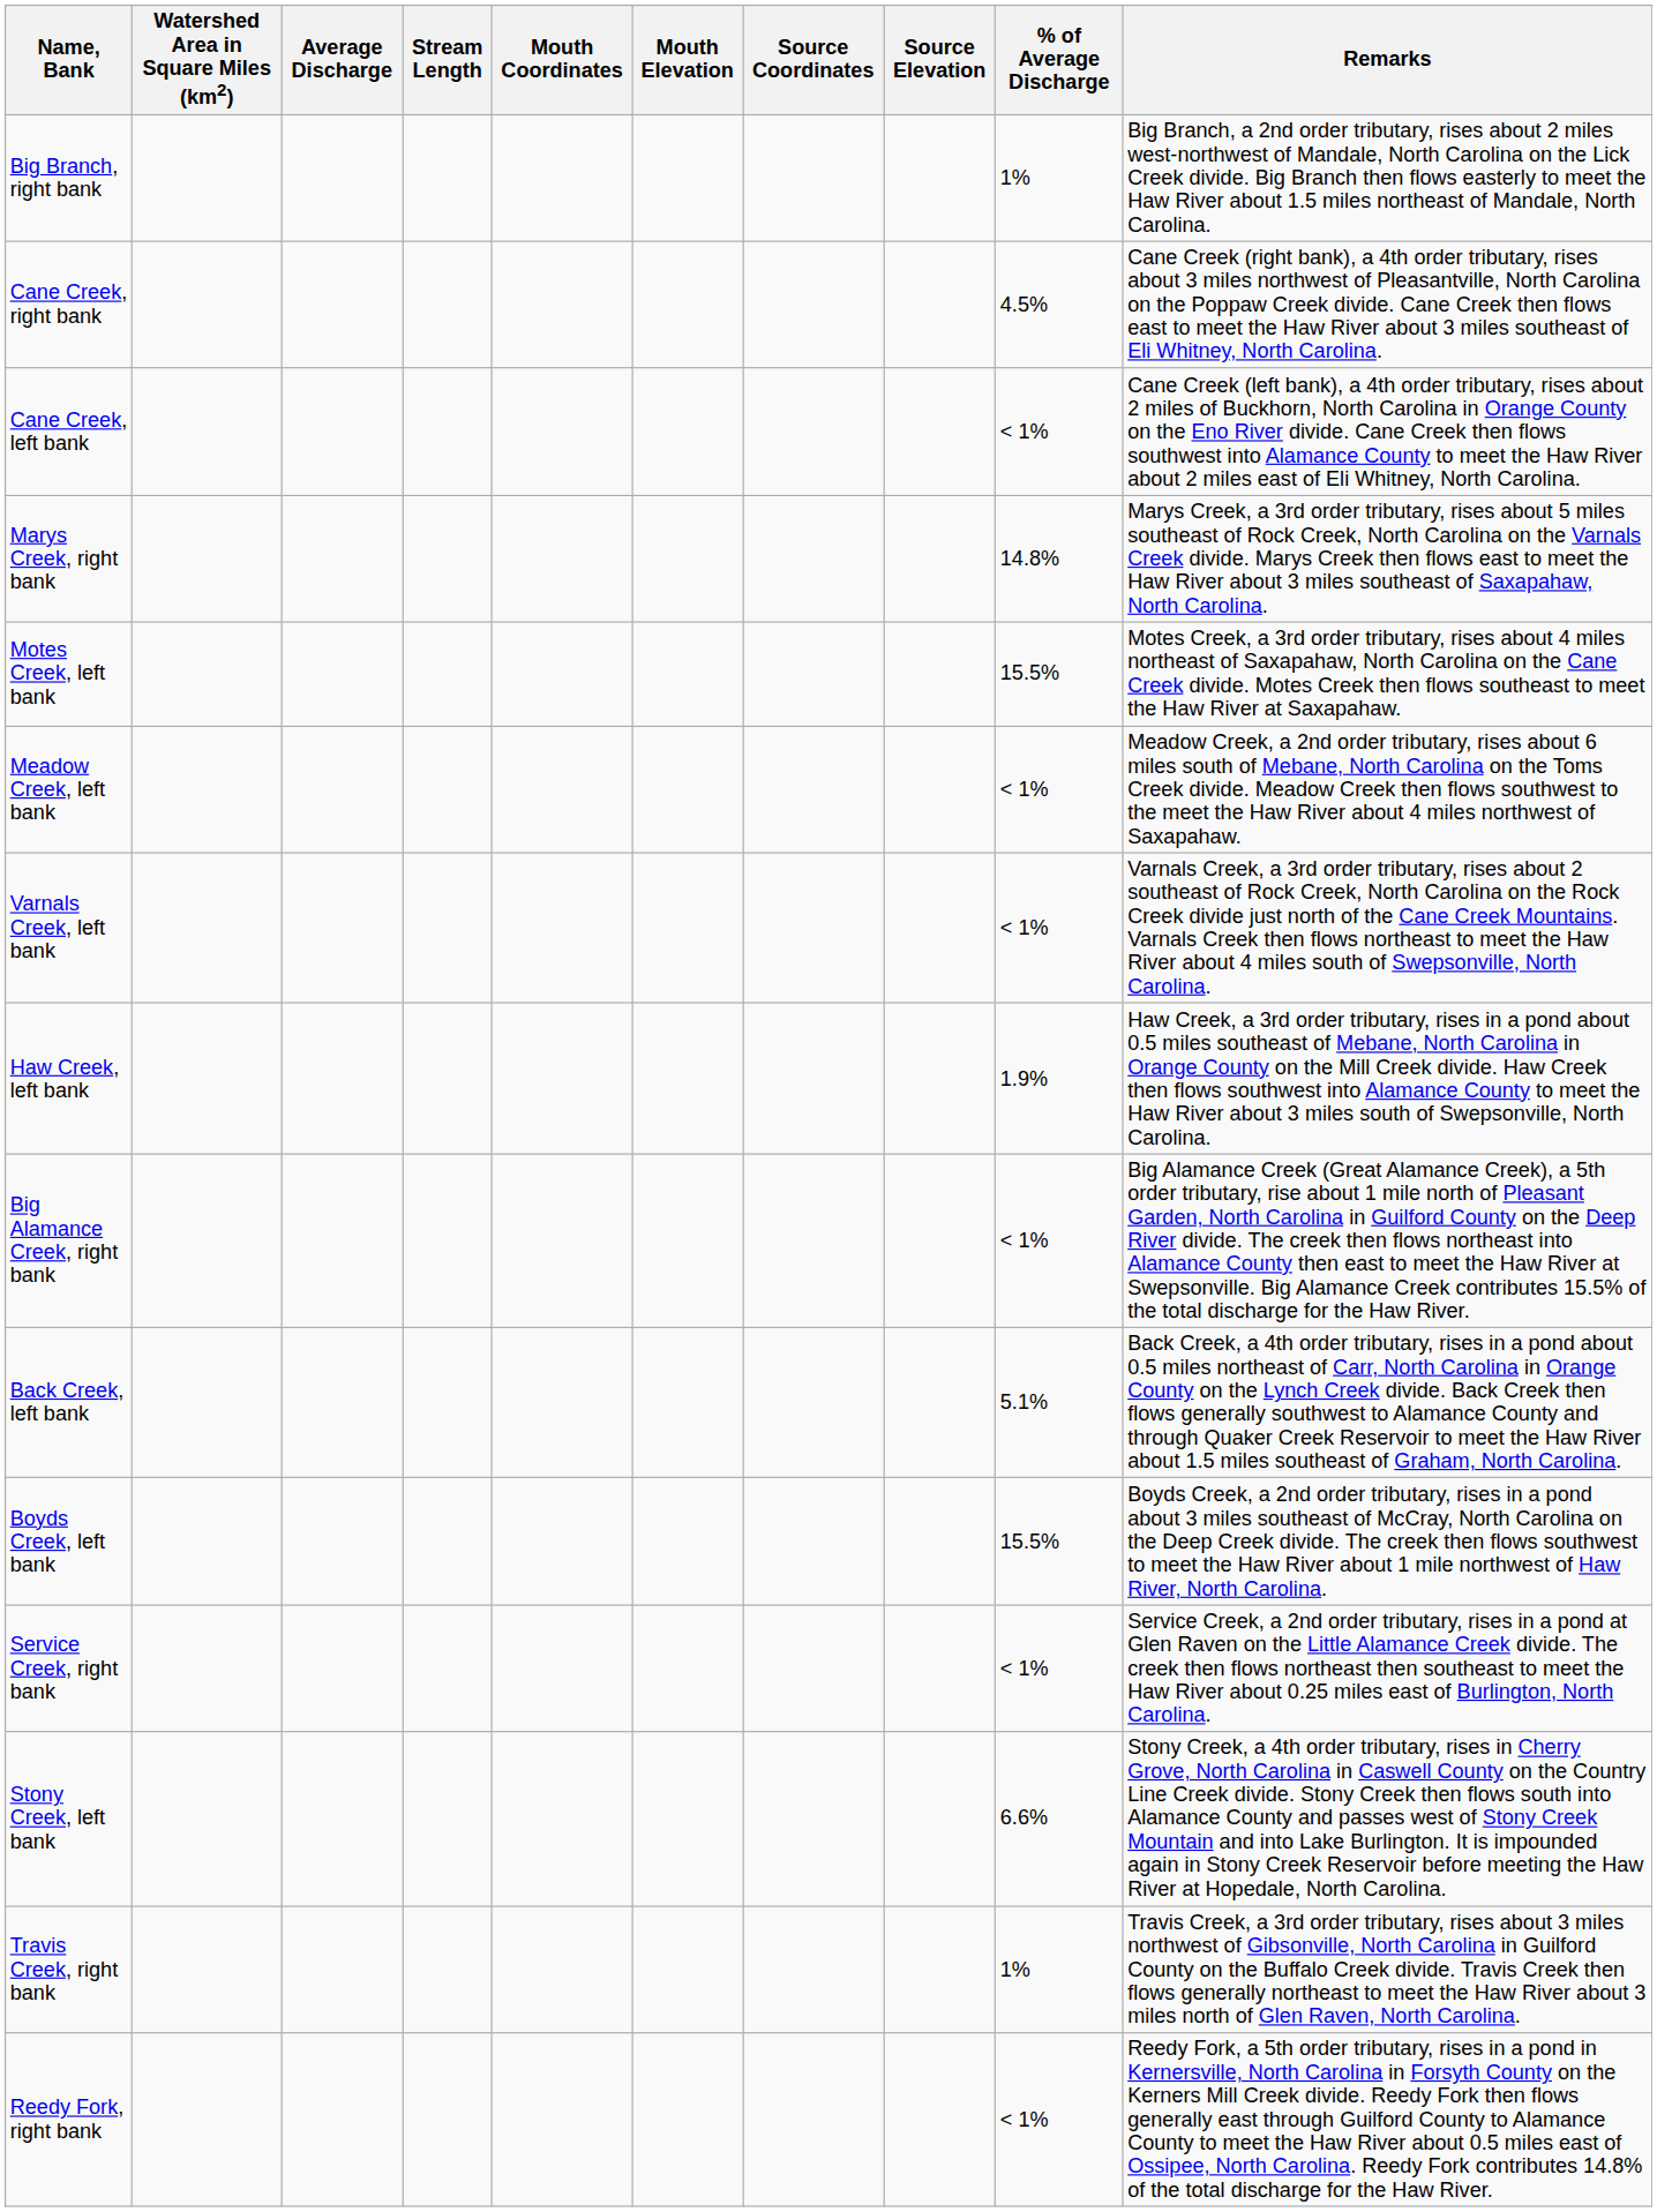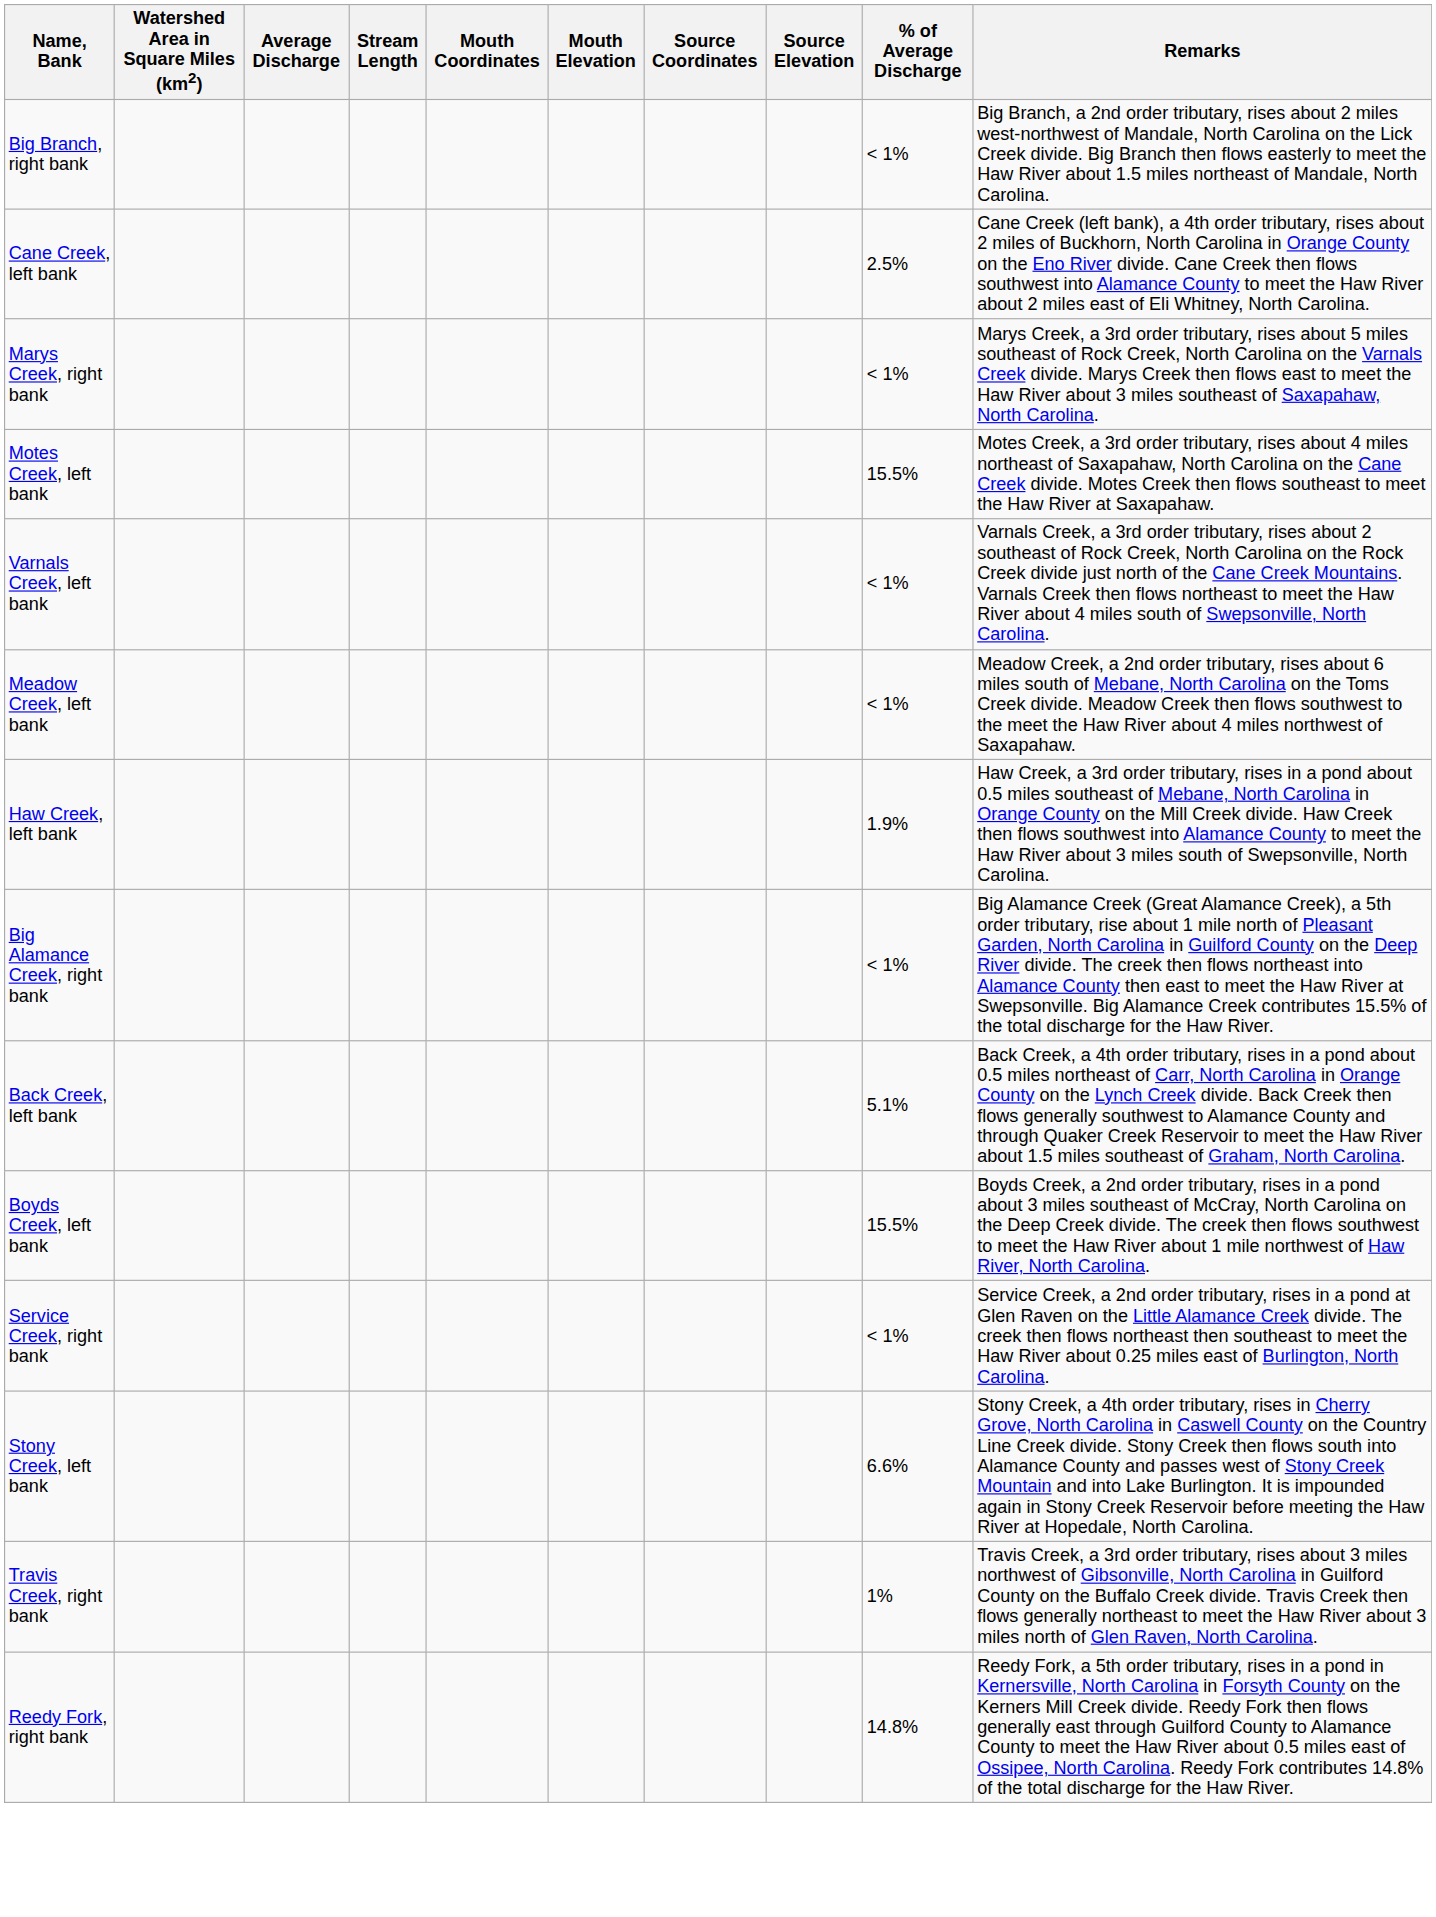 <table role="presentation" class="wikitable mw-collapsible mw-collapsed" style="margin:auto;">
 <tr>
 <th>Name, Bank</th>
 <th>Watershed Area in Square Miles (km<sup>2</sup>)</th>
 <th>Average Discharge</th>
 <th>Stream Length</th>
 <th>Mouth Coordinates</th>
 <th>Mouth Elevation</th>
 <th>Source Coordinates</th>
 <th>Source Elevation</th>
 <th>% of Average Discharge</th>
 <th>Remarks</th>
 </tr>
 <tr>
 <td><a href='#'>Big Branch</a>, right bank</td>
 <td></td>
 <td></td>
 <td></td>
 <td></td>
 <td></td>
 <td></td>
 <td></td>
-<td>1%</td>
+<td>< 1%</td>
 <td>Big Branch, a 2nd order tributary, rises about 2 miles west-northwest of Mandale, North Carolina on the Lick Creek divide.  Big Branch then flows easterly to meet the Haw River about 1.5 miles northeast of Mandale, North Carolina.</td>
-</tr>
-<tr>
-<td><a href='#'>Cane Creek</a>, right bank</td>
-<td></td>
-<td></td>
-<td></td>
-<td></td>
-<td></td>
-<td></td>
-<td></td>
-<td>4.5%</td>
-<td>Cane Creek (right bank), a 4th order tributary, rises about 3 miles northwest of Pleasantville, North Carolina on the Poppaw Creek divide.  Cane Creek then flows east to meet the Haw River about 3 miles southeast of <a href='#'>Eli Whitney, North Carolina</a>.</td>
 </tr>
 <tr>
 <td><a href='#'>Cane Creek</a>, left bank</td>
 <td></td>
 <td></td>
 <td></td>
 <td></td>
 <td></td>
 <td></td>
 <td></td>
-<td>< 1%</td>
+<td>2.5%</td>
 <td>Cane Creek (left bank), a 4th order tributary, rises about 2 miles of Buckhorn, North Carolina in <a href='#'>Orange County</a> on the <a href='#'>Eno River</a> divide.  Cane Creek then flows southwest into <a href='#'>Alamance County</a> to meet the Haw River about 2 miles east of Eli Whitney, North Carolina.</td>
 </tr>
 <tr>
 <td><a href='#'>Marys Creek</a>, right bank</td>
 <td></td>
 <td></td>
 <td></td>
 <td></td>
 <td></td>
 <td></td>
 <td></td>
-<td>14.8%</td>
+<td>< 1%</td>
 <td>Marys Creek, a 3rd order tributary, rises about 5 miles southeast of Rock Creek, North Carolina on the <a href='#'>Varnals Creek</a> divide.  Marys Creek then flows east to meet the Haw River about 3 miles southeast of <a href='#'>Saxapahaw, North Carolina</a>.</td>
 </tr>
 <tr>
 <td><a href='#'>Motes Creek</a>, left bank</td>
 <td></td>
 <td></td>
 <td></td>
 <td></td>
 <td></td>
 <td></td>
 <td></td>
 <td>15.5%</td>
 <td>Motes Creek, a 3rd order tributary, rises about 4 miles northeast of Saxapahaw, North Carolina on the <a href='#'>Cane Creek</a> divide.  Motes Creek then flows southeast to meet the Haw River at Saxapahaw.</td>
 </tr>
 <tr>
+<td><a href='#'>Varnals Creek</a>, left bank</td>
+<td></td>
+<td></td>
+<td></td>
+<td></td>
+<td></td>
+<td></td>
+<td></td>
+<td>< 1%</td>
+<td>Varnals Creek, a 3rd order tributary, rises about 2 southeast of Rock Creek, North Carolina on the Rock Creek divide just north of the <a href='#'>Cane Creek Mountains</a>.  Varnals Creek then flows northeast to meet the Haw River about 4 miles south of <a href='#'>Swepsonville, North Carolina</a>.</td>
+</tr>
+<tr>
 <td><a href='#'>Meadow Creek</a>, left bank</td>
 <td></td>
 <td></td>
 <td></td>
 <td></td>
 <td></td>
 <td></td>
 <td></td>
 <td>< 1%</td>
 <td>Meadow Creek, a 2nd order tributary, rises about 6 miles south of <a href='#'>Mebane, North Carolina</a> on the Toms Creek divide.  Meadow Creek then flows southwest to the meet the Haw River about 4 miles northwest of Saxapahaw.</td>
-</tr>
-<tr>
-<td><a href='#'>Varnals Creek</a>, left bank</td>
-<td></td>
-<td></td>
-<td></td>
-<td></td>
-<td></td>
-<td></td>
-<td></td>
-<td>< 1%</td>
-<td>Varnals Creek, a 3rd order tributary, rises about 2 southeast of Rock Creek, North Carolina on the Rock Creek divide just north of the <a href='#'>Cane Creek Mountains</a>.  Varnals Creek then flows northeast to meet the Haw River about 4 miles south of <a href='#'>Swepsonville, North Carolina</a>.</td>
 </tr>
 <tr>
 <td><a href='#'>Haw Creek</a>, left bank</td>
 <td></td>
 <td></td>
 <td></td>
 <td></td>
 <td></td>
 <td></td>
 <td></td>
 <td>1.9%</td>
 <td>Haw Creek, a 3rd order tributary, rises in a pond about 0.5 miles southeast of <a href='#'>Mebane, North Carolina</a> in <a href='#'>Orange County</a> on the Mill Creek divide.  Haw Creek then flows southwest into <a href='#'>Alamance County</a> to meet the Haw River about 3 miles south of Swepsonville, North Carolina.</td>
 </tr>
 <tr>
 <td><a href='#'>Big Alamance Creek</a>, right bank</td>
 <td></td>
 <td></td>
 <td></td>
 <td></td>
 <td></td>
 <td></td>
 <td></td>
 <td>< 1%</td>
 <td>Big Alamance Creek (Great Alamance Creek), a 5th order tributary, rise about 1 mile north of <a href='#'>Pleasant Garden, North Carolina</a> in <a href='#'>Guilford County</a> on the <a href='#'>Deep River</a> divide.  The creek then flows northeast into <a href='#'>Alamance County</a> then east to meet the Haw River at Swepsonville. Big Alamance Creek contributes 15.5% of the total discharge for the Haw River.</td>
 </tr>
 <tr>
 <td><a href='#'>Back Creek</a>, left bank</td>
 <td></td>
 <td></td>
 <td></td>
 <td></td>
 <td></td>
 <td></td>
 <td></td>
 <td>5.1%</td>
 <td>Back Creek, a 4th order tributary, rises in a pond about 0.5 miles northeast of <a href='#'>Carr, North Carolina</a> in <a href='#'>Orange County</a> on the <a href='#'>Lynch Creek</a> divide.  Back Creek then flows generally southwest to Alamance County and through Quaker Creek Reservoir to meet the Haw River about 1.5 miles southeast of <a href='#'>Graham, North Carolina</a>.</td>
 </tr>
 <tr>
 <td><a href='#'>Boyds Creek</a>, left bank</td>
 <td></td>
 <td></td>
 <td></td>
 <td></td>
 <td></td>
 <td></td>
 <td></td>
 <td>15.5%</td>
 <td>Boyds Creek, a 2nd order tributary, rises in a pond about 3 miles southeast of McCray, North Carolina on the Deep Creek divide.  The creek then flows southwest to meet the Haw River about 1 mile northwest of <a href='#'>Haw River, North Carolina</a>.</td>
 </tr>
 <tr>
 <td><a href='#'>Service Creek</a>, right bank</td>
 <td></td>
 <td></td>
 <td></td>
 <td></td>
 <td></td>
 <td></td>
 <td></td>
 <td>< 1%</td>
 <td>Service Creek, a 2nd order tributary, rises in a pond at Glen Raven on the <a href='#'>Little Alamance Creek</a> divide.  The creek then flows northeast then southeast to meet the Haw River about 0.25 miles east of <a href='#'>Burlington, North Carolina</a>.</td>
 </tr>
 <tr>
 <td><a href='#'>Stony Creek</a>, left bank</td>
 <td></td>
 <td></td>
 <td></td>
 <td></td>
 <td></td>
 <td></td>
 <td></td>
 <td>6.6%</td>
 <td>Stony Creek, a 4th order tributary, rises in <a href='#'>Cherry Grove, North Carolina</a> in <a href='#'>Caswell County</a> on the Country Line Creek divide.  Stony Creek then flows south into Alamance County and passes west of <a href='#'>Stony Creek Mountain</a> and into Lake Burlington. It is impounded again in Stony Creek Reservoir before meeting the Haw River at Hopedale, North Carolina.</td>
 </tr>
 <tr>
 <td><a href='#'>Travis Creek</a>, right bank</td>
 <td></td>
 <td></td>
 <td></td>
 <td></td>
 <td></td>
 <td></td>
 <td></td>
 <td>1%</td>
 <td>Travis Creek, a 3rd order tributary, rises about 3 miles northwest of <a href='#'>Gibsonville, North Carolina</a> in Guilford County on the Buffalo Creek divide.  Travis Creek then flows generally northeast to meet the Haw River about 3 miles north of <a href='#'>Glen Raven, North Carolina</a>.</td>
 </tr>
 <tr>
 <td><a href='#'>Reedy Fork</a>, right bank</td>
 <td></td>
 <td></td>
 <td></td>
 <td></td>
 <td></td>
 <td></td>
 <td></td>
-<td>< 1%</td>
+<td>14.8%</td>
 <td>Reedy Fork, a 5th order tributary, rises in a pond in <a href='#'>Kernersville, North Carolina</a> in <a href='#'>Forsyth County</a> on the Kerners Mill Creek divide.  Reedy Fork then flows generally east through Guilford County to Alamance County to meet the Haw River about 0.5 miles east of <a href='#'>Ossipee, North Carolina</a>.  Reedy Fork contributes 14.8% of the total discharge for the Haw River.</td>
 </tr>
 </table>
